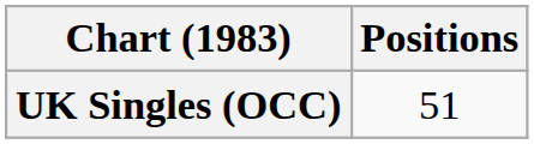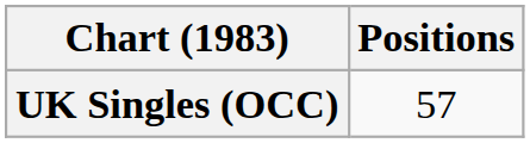 <table class="wikitable plainrowheaders ">
 <tr>
 <th scope="col">Chart (1983)</th>
 <th scope="col">Positions</th>
 </tr>
 <tr>
 <th scope="row">UK Singles (OCC)</th>
-<td style="text-align:center;">51</td>
+<td style="text-align:center;">57</td>
 </tr>
 </table>
